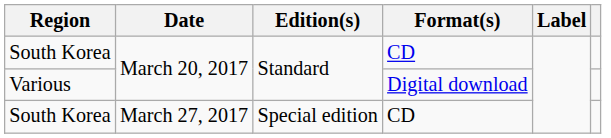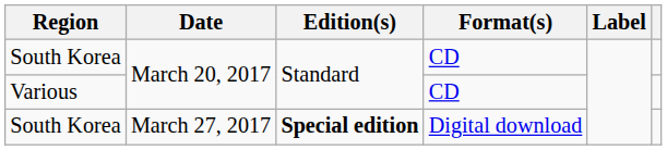 <table class="wikitable plainrowheaders">
 <tr>
 <th scope="col">Region</th>
 <th scope="col">Date</th>
 <th scope="col">Edition(s)</th>
 <th scope="col">Format(s)</th>
 <th scope="col">Label</th>
 <th scope="col"></th>
 </tr>
 <tr>
 <td>South Korea</td>
 <td rowspan="2">March 20, 2017</td>
 <td rowspan="2">Standard</td>
 <td><a href='#'>CD</a></td>
 <td rowspan="3"></td>
 <td></td>
 </tr>
 <tr>
 <td>Various</td>
-<td><a href='#'>Digital download</a></td>
+<td><a href='#'>CD</a></td>
 <td></td>
 </tr>
 <tr>
 <td>South Korea</td>
 <td>March 27, 2017</td>
-<td>Special edition</td>
-<td>CD</td>
+<td><strong>Special edition</strong></td>
+<td><a href='#'>Digital download</a></td>
 <td></td>
 </tr>
 </table>
